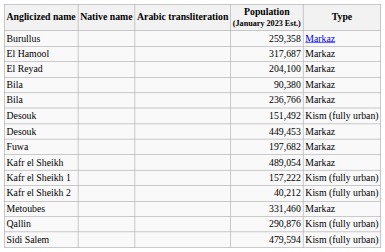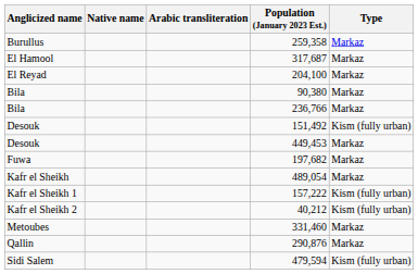 <table class="sortable wikitable plainrowheaders">
 <tr>
 <th>Anglicized name</th>
 <th>Native name</th>
 <th>Arabic transliteration</th>
 <th>Population<br><small>(January 2023 Est.)</small></th>
 <th>Type</th>
 </tr>
 <tr>
 <td>Burullus</td>
 <td style="text-align:right;"></td>
 <td></td>
 <td style="text-align:right;">259,358</td>
 <td><a href='#'>Markaz</a></td>
 </tr>
 <tr>
 <td>El Hamool</td>
 <td style="text-align:right;"></td>
 <td></td>
 <td style="text-align:right;">317,687</td>
 <td>Markaz</td>
 </tr>
 <tr>
 <td>El Reyad</td>
 <td style="text-align:right;"></td>
 <td></td>
 <td style="text-align:right;">204,100</td>
 <td>Markaz</td>
 </tr>
 <tr>
 <td>Bila</td>
 <td style="text-align:right;"></td>
 <td></td>
 <td style="text-align:right;">90,380</td>
 <td>Markaz</td>
 </tr>
 <tr>
 <td>Bila</td>
 <td style="text-align:right;"></td>
 <td></td>
 <td style="text-align:right;">236,766</td>
 <td>Markaz</td>
 </tr>
 <tr>
 <td>Desouk</td>
 <td style="text-align:right;"></td>
 <td></td>
 <td style="text-align:right;">151,492</td>
 <td>Kism (fully urban)</td>
 </tr>
 <tr>
 <td>Desouk</td>
 <td style="text-align:right;"></td>
 <td></td>
 <td style="text-align:right;">449,453</td>
 <td>Markaz</td>
 </tr>
 <tr>
 <td>Fuwa</td>
 <td style="text-align:right;"></td>
 <td></td>
 <td style="text-align:right;">197,682</td>
 <td>Markaz</td>
 </tr>
 <tr>
 <td>Kafr el Sheikh</td>
 <td style="text-align:right;"></td>
 <td></td>
 <td style="text-align:right;">489,054</td>
 <td>Markaz</td>
 </tr>
 <tr>
 <td>Kafr el Sheikh 1</td>
 <td style="text-align:right;"></td>
 <td></td>
 <td style="text-align:right;">157,222</td>
 <td>Kism (fully urban)</td>
 </tr>
 <tr>
 <td>Kafr el Sheikh 2</td>
 <td style="text-align:right;"></td>
 <td></td>
 <td style="text-align:right;">40,212</td>
 <td>Kism (fully urban)</td>
 </tr>
 <tr>
 <td>Metoubes</td>
 <td style="text-align:right;"></td>
 <td></td>
 <td style="text-align:right;">331,460</td>
 <td>Markaz</td>
 </tr>
 <tr>
 <td>Qallin</td>
 <td style="text-align:right;"></td>
 <td></td>
 <td style="text-align:right;">290,876</td>
-<td>Kism (fully urban)</td>
+<td>Markaz</td>
 </tr>
 <tr>
 <td>Sidi Salem</td>
 <td style="text-align:right;"></td>
 <td></td>
 <td style="text-align:right;">479,594</td>
 <td>Kism (fully urban)</td>
 </tr>
 </table>
